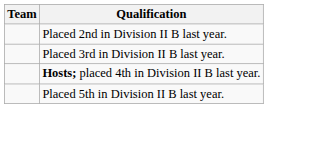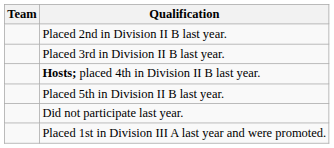 <table class="wikitable">
 <tr>
 <th>Team</th>
 <th>Qualification</th>
 </tr>
 <tr>
 <td></td>
 <td>Placed 2nd in Division II B last year.</td>
 </tr>
 <tr>
 <td><s></s></td>
 <td>Placed 3rd in Division II B last year.</td>
 </tr>
 <tr>
 <td></td>
 <td><strong>Hosts;</strong> placed 4th in Division II B last year.</td>
 </tr>
 <tr>
 <td></td>
 <td>Placed 5th in Division II B last year.</td>
 </tr>
+<tr>
+<td></td>
+<td>Did not participate last year.</td>
+</tr>
+<tr>
+<td></td>
+<td>Placed 1st in Division III A last year and were promoted.</td>
+</tr>
 </table>
